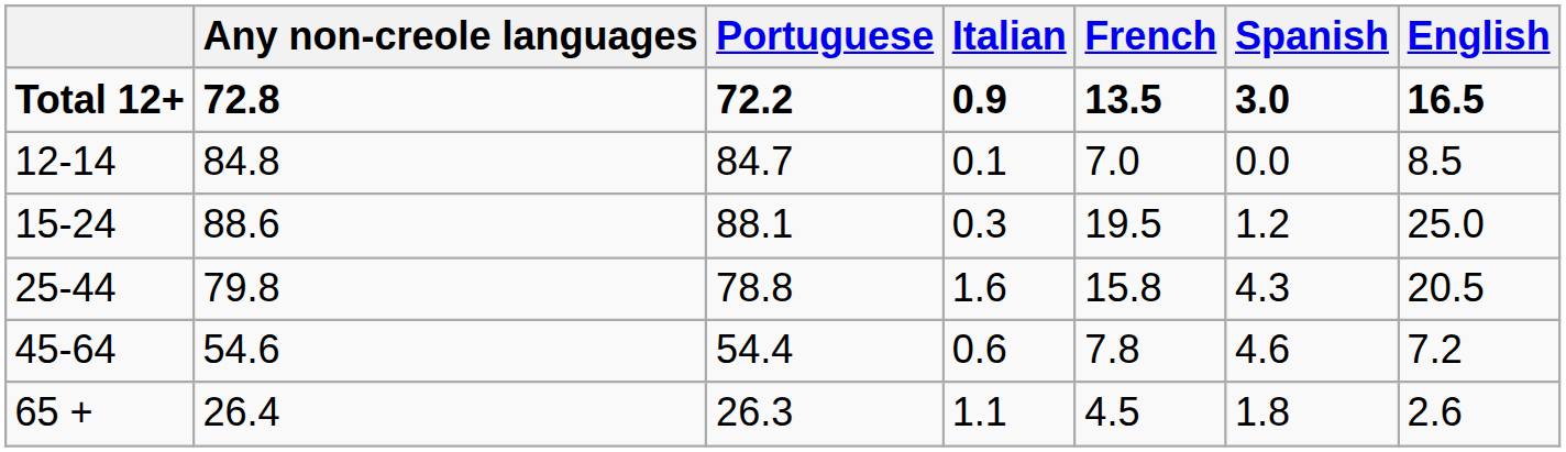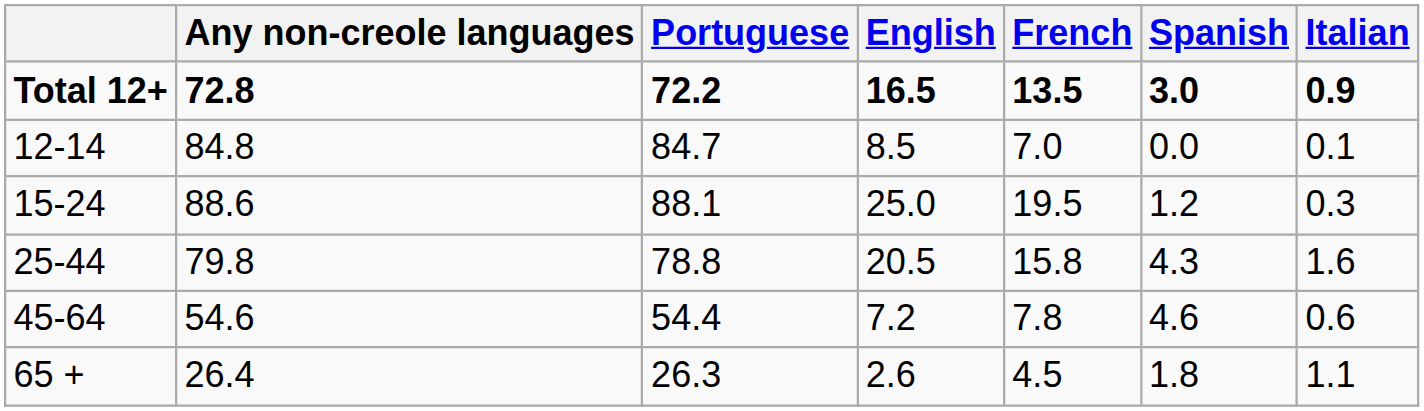 <table class="wikitable">
 <tr>
 <th></th>
 <th>Any non-creole languages</th>
 <th><a href='#'>Portuguese</a></th>
-<th><a href='#'>Italian</a></th>
+<th><a href='#'>English</a></th>
 <th><a href='#'>French</a></th>
 <th><a href='#'>Spanish</a></th>
-<th><a href='#'>English</a></th>
+<th><a href='#'>Italian</a></th>
 </tr>
 <tr>
 <td><strong>Total 12+</strong></td>
 <td><strong>72.8</strong></td>
 <td><strong>72.2</strong></td>
-<td><strong>0.9</strong></td>
+<td><strong>16.5</strong></td>
 <td><strong>13.5</strong></td>
 <td><strong>3.0</strong></td>
-<td><strong>16.5</strong></td>
+<td><strong>0.9</strong></td>
 </tr>
 <tr>
 <td>12-14</td>
 <td>84.8</td>
 <td>84.7</td>
-<td>0.1</td>
+<td>8.5</td>
 <td>7.0</td>
 <td>0.0</td>
-<td>8.5</td>
+<td>0.1</td>
 </tr>
 <tr>
 <td>15-24</td>
 <td>88.6</td>
 <td>88.1</td>
-<td>0.3</td>
+<td>25.0</td>
 <td>19.5</td>
 <td>1.2</td>
-<td>25.0</td>
+<td>0.3</td>
 </tr>
 <tr>
 <td>25-44</td>
 <td>79.8</td>
 <td>78.8</td>
-<td>1.6</td>
+<td>20.5</td>
 <td>15.8</td>
 <td>4.3</td>
-<td>20.5</td>
+<td>1.6</td>
 </tr>
 <tr>
 <td>45-64</td>
 <td>54.6</td>
 <td>54.4</td>
-<td>0.6</td>
+<td>7.2</td>
 <td>7.8</td>
 <td>4.6</td>
-<td>7.2</td>
+<td>0.6</td>
 </tr>
 <tr>
 <td>65 +</td>
 <td>26.4</td>
 <td>26.3</td>
-<td>1.1</td>
+<td>2.6</td>
 <td>4.5</td>
 <td>1.8</td>
-<td>2.6</td>
+<td>1.1</td>
 </tr>
 </table>
